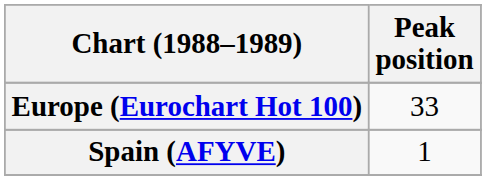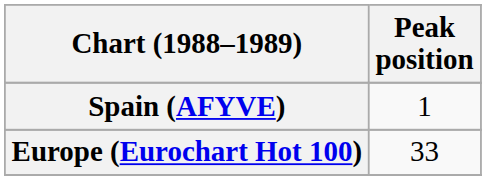 <table class="wikitable sortable plainrowheaders" style="text-align:center">
 <tr>
 <th>Chart (1988–1989)</th>
 <th>Peak<br>position</th>
+</tr>
+<tr>
+</tr>
+<tr>
+<th scope="row">Spain (<a href='#'>AFYVE</a>)</th>
+<td>1</td>
+</tr>
+<tr>
 </tr>
 <tr>
 </tr>
 <tr>
 <th scope="row">Europe (<a href='#'>Eurochart Hot 100</a>)</th>
 <td>33</td>
 </tr>
 <tr>
 </tr>
-<tr>
-</tr>
-<tr>
-<th scope="row">Spain (<a href='#'>AFYVE</a>)</th>
-<td>1</td>
-</tr>
-<tr>
-</tr>
 </table>
